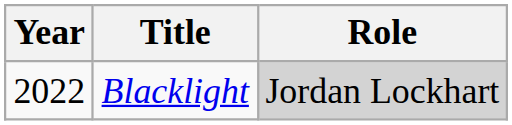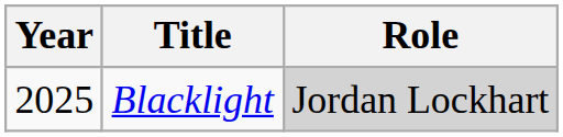 <table class="wikitable sortable">
 <tr>
 <th>Year</th>
 <th>Title</th>
 <th>Role</th>
 </tr>
 <tr>
-<td>2022</td>
+<td>2025</td>
 <td><em><a href='#'>Blacklight</a></em></td>
 <td style="background: lightgrey;">Jordan Lockhart</td>
 </tr>
 </table>
